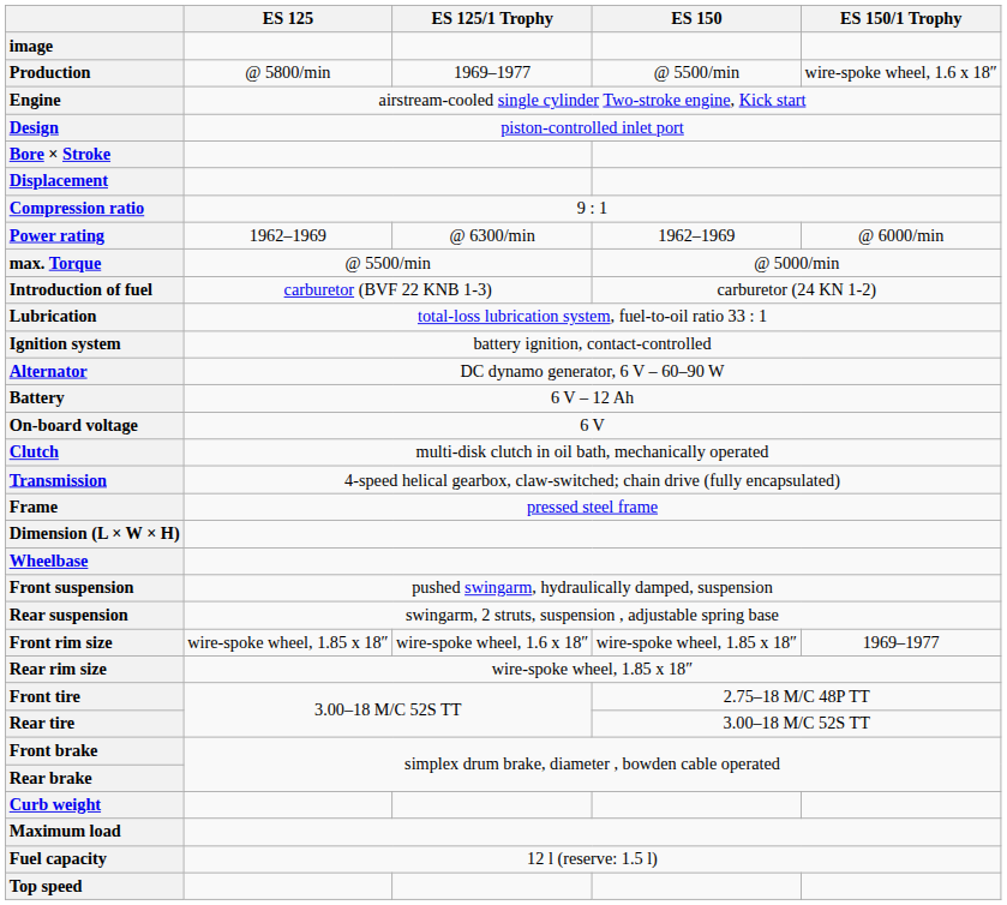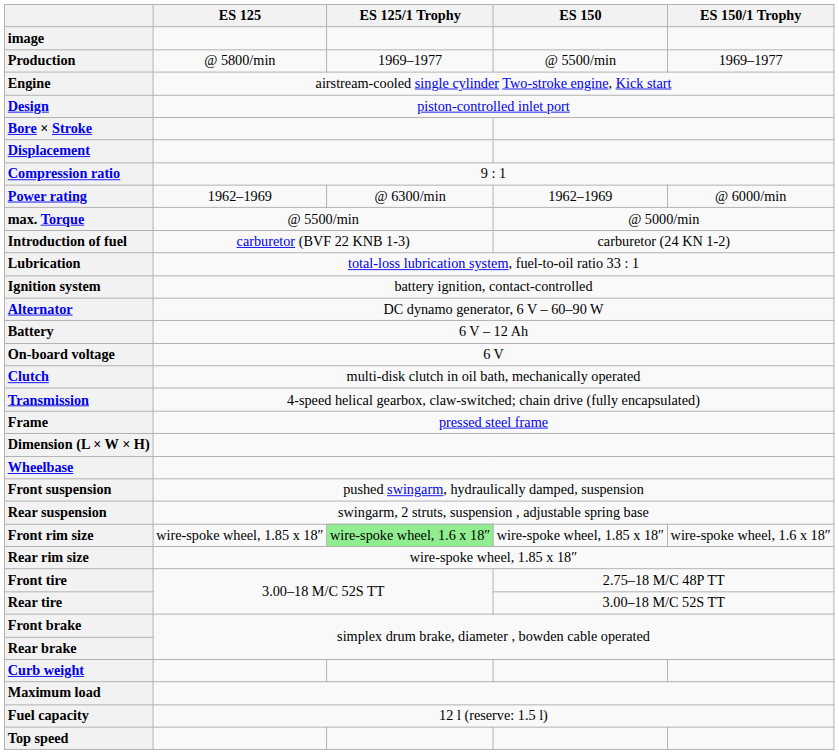 <table class="wikitable" style="text-align:center;">
 <tr id="data">
 <th></th>
 <th>ES 125</th>
 <th>ES 125/1 Trophy</th>
 <th>ES 150</th>
 <th>ES 150/1 Trophy</th>
 </tr>
 <tr>
 <th style="text-align:left;">image</th>
 <td></td>
 <td></td>
 <td></td>
 <td></td>
 </tr>
 <tr>
 <th style="text-align:left;">Production</th>
 <td> @ 5800/min</td>
 <td>1969–1977</td>
 <td> @ 5500/min</td>
-<td>wire-spoke wheel, 1.6 x 18″</td>
+<td>1969–1977</td>
 </tr>
 <tr>
 <th style="text-align:left;">Engine</th>
 <td colspan="4">airstream-cooled <a href='#'>single cylinder</a> <a href='#'>Two-stroke engine</a>, <a href='#'>Kick start</a></td>
 </tr>
 <tr>
 <th style="text-align:left;"><a href='#'>Design</a></th>
 <td colspan="4"><a href='#'>piston-controlled inlet port</a></td>
 </tr>
 <tr>
 <th style="text-align:left;"><a href='#'>Bore</a> × <a href='#'>Stroke</a></th>
 <td colspan="2"></td>
 <td colspan="2"></td>
 </tr>
 <tr>
 <th style="text-align:left;"><a href='#'>Displacement</a></th>
 <td colspan="2"></td>
 <td colspan="2"></td>
 </tr>
 <tr>
 <th style="text-align:left;"><a href='#'>Compression ratio</a></th>
 <td colspan="4">9 : 1</td>
 </tr>
 <tr>
 <th style="text-align:left;"><a href='#'>Power rating</a></th>
 <td>1962–1969</td>
 <td> @ 6300/min</td>
 <td>1962–1969</td>
 <td> @ 6000/min</td>
 </tr>
 <tr>
 <th style="text-align:left;">max. <a href='#'>Torque</a></th>
 <td colspan="2"> @ 5500/min</td>
 <td colspan="2"> @ 5000/min</td>
 </tr>
 <tr>
 <th style="text-align:left;">Introduction of fuel</th>
 <td colspan="2"><a href='#'>carburetor</a> (BVF 22 KNB 1-3)</td>
 <td colspan="2">carburetor (24 KN 1-2)</td>
 </tr>
 <tr>
 <th style="text-align:left;">Lubrication</th>
 <td colspan="4"><a href='#'>total-loss lubrication system</a>, fuel-to-oil ratio 33 : 1</td>
 </tr>
 <tr>
 <th style="text-align:left;">Ignition system</th>
 <td colspan="4">battery ignition, contact-controlled</td>
 </tr>
 <tr>
 <th style="text-align:left;"><a href='#'>Alternator</a></th>
 <td colspan="4">DC dynamo generator, 6 V – 60–90 W</td>
 </tr>
 <tr>
 <th style="text-align:left;">Battery</th>
 <td colspan="4">6 V – 12 Ah</td>
 </tr>
 <tr>
 <th style="text-align:left;">On-board voltage</th>
 <td colspan="4">6 V</td>
 </tr>
 <tr>
 <th style="text-align:left;"><a href='#'>Clutch</a></th>
 <td colspan="4">multi-disk clutch in oil bath, mechanically operated</td>
 </tr>
 <tr>
 <th style="text-align:left;"><a href='#'>Transmission</a></th>
 <td colspan="4">4-speed helical gearbox, claw-switched; chain drive (fully encapsulated)</td>
 </tr>
 <tr>
 <th style="text-align:left;">Frame</th>
 <td colspan="4"><a href='#'>pressed steel frame</a></td>
 </tr>
 <tr>
 <th style="text-align:left;">Dimension (L × W × H)</th>
 <td colspan="4"></td>
 </tr>
 <tr>
 <th style="text-align:left;"><a href='#'>Wheelbase</a></th>
 <td colspan="4"><br></td>
 </tr>
 <tr>
 <th style="text-align:left;">Front suspension</th>
 <td colspan="4">pushed <a href='#'>swingarm</a>, hydraulically damped, suspension </td>
 </tr>
 <tr>
 <th style="text-align:left;">Rear suspension</th>
 <td colspan="4">swingarm, 2 struts, suspension , adjustable spring base</td>
 </tr>
 <tr>
 <th style="text-align:left;">Front rim size</th>
 <td>wire-spoke wheel, 1.85 x 18″</td>
+<td style="background: lightgreen;">wire-spoke wheel, 1.6 x 18″</td>
+<td>wire-spoke wheel, 1.85 x 18″</td>
 <td>wire-spoke wheel, 1.6 x 18″</td>
-<td>wire-spoke wheel, 1.85 x 18″</td>
-<td>1969–1977</td>
 </tr>
 <tr>
 <th style="text-align:left;">Rear rim size</th>
 <td colspan="4">wire-spoke wheel, 1.85 x 18″</td>
 </tr>
 <tr>
 <th style="text-align:left;">Front tire</th>
 <td rowspan="2" colspan="2">3.00–18 M/C 52S TT</td>
 <td colspan="2">2.75–18 M/C 48P TT</td>
 </tr>
 <tr>
 <th style="text-align:left;">Rear tire</th>
 <td colspan="2">3.00–18 M/C 52S TT</td>
 </tr>
 <tr>
 <th style="text-align:left;">Front brake</th>
 <td rowspan="2" colspan="4">simplex drum brake, diameter , bowden cable operated</td>
 </tr>
 <tr>
 <th style="text-align:left;">Rear brake</th>
 </tr>
 <tr>
 <th style="text-align:left;"><a href='#'>Curb weight</a></th>
 <td></td>
 <td></td>
 <td></td>
 <td></td>
 </tr>
 <tr>
 <th style="text-align:left;">Maximum load</th>
 <td colspan="4"></td>
 </tr>
 <tr>
 <th style="text-align:left;">Fuel capacity</th>
 <td colspan="4">12 l (reserve: 1.5 l)</td>
 </tr>
 <tr>
 <th style="text-align:left;">Top speed</th>
 <td></td>
 <td></td>
 <td></td>
 <td></td>
 </tr>
 </table>
